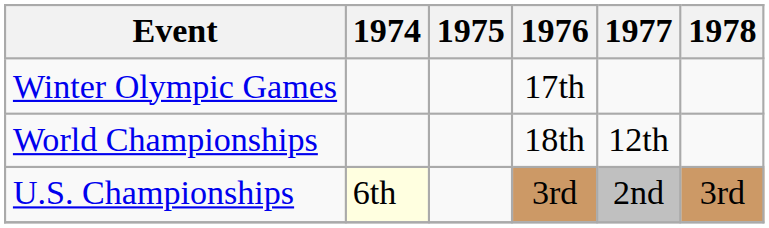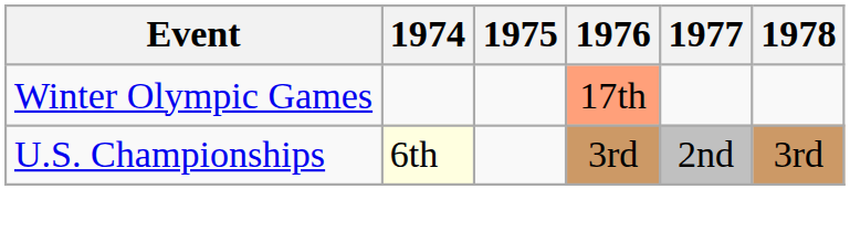 <table class="wikitable">
 <tr>
 <th>Event</th>
 <th>1974</th>
 <th>1975</th>
 <th>1976</th>
 <th>1977</th>
 <th>1978</th>
 </tr>
 <tr>
 <td><a href='#'>Winter Olympic Games</a></td>
 <td></td>
 <td></td>
-<td align="center">17th</td>
+<td align="center" style="background: lightsalmon;">17th</td>
 <td></td>
-<td></td>
-</tr>
-<tr>
-<td><a href='#'>World Championships</a></td>
-<td></td>
-<td></td>
-<td align="center">18th</td>
-<td align="center">12th</td>
 <td></td>
 </tr>
 <tr>
 <td><a href='#'>U.S. Championships</a></td>
 <td style="background: lightyellow;">6th</td>
 <td></td>
 <td align="center" bgcolor="#cc9966">3rd</td>
 <td align="center" bgcolor="silver">2nd</td>
 <td align="center" bgcolor="#cc9966">3rd</td>
 </tr>
 <tr>
 </tr>
 </table>
